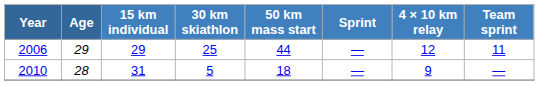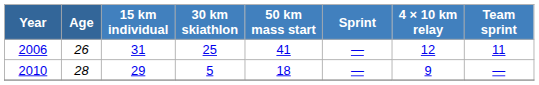 <table class="wikitable" style="font-size:95%; text-align:center; border:grey solid 1px; border-collapse:collapse; background:#ffffff;">
 <tr>
 <th style="background-color:#369; color:white; width:60px;"> Year </th>
 <th style="background-color:#369; color:white; width:40px;"> Age </th>
 <th style="background-color:#4180be; color:white; width:75px;"> 15 km <br> individual </th>
 <th style="background-color:#4180be; color:white; width:75px;"> 30 km <br> skiathlon </th>
 <th style="background-color:#4180be; color:white; width:75px;"> 50 km <br> mass start </th>
 <th style="background-color:#4180be; color:white; width:75px;"> Sprint </th>
 <th style="background-color:#4180be; color:white; width:75px;"> 4 × 10 km <br> relay </th>
 <th style="background-color:#4180be; color:white; width:75px;"> Team <br> sprint </th>
 </tr>
 <tr>
 <td><a href='#'>2006</a></td>
-<td><em>29</em></td>
-<td><a href='#'>29</a></td>
+<td><em>26</em></td>
+<td><a href='#'>31</a></td>
 <td><a href='#'>25</a></td>
-<td><a href='#'>44</a></td>
+<td><a href='#'>41</a></td>
 <td><a href='#'>—</a></td>
 <td><a href='#'>12</a></td>
 <td><a href='#'>11</a></td>
 </tr>
 <tr>
 <td><a href='#'>2010</a></td>
 <td><em>28</em></td>
-<td><a href='#'>31</a></td>
+<td><a href='#'>29</a></td>
 <td><a href='#'>5</a></td>
 <td><a href='#'>18</a></td>
 <td><a href='#'>—</a></td>
 <td><a href='#'>9</a></td>
 <td><a href='#'>—</a></td>
 </tr>
 <tr>
 </tr>
 </table>
